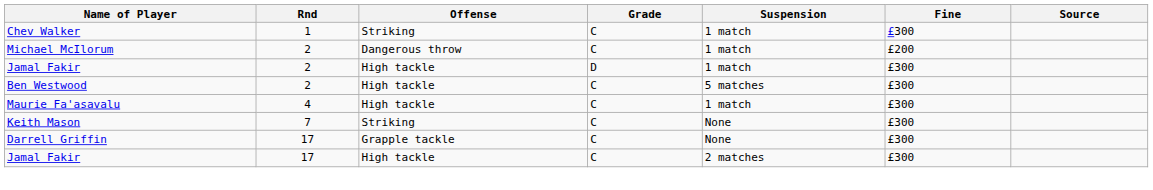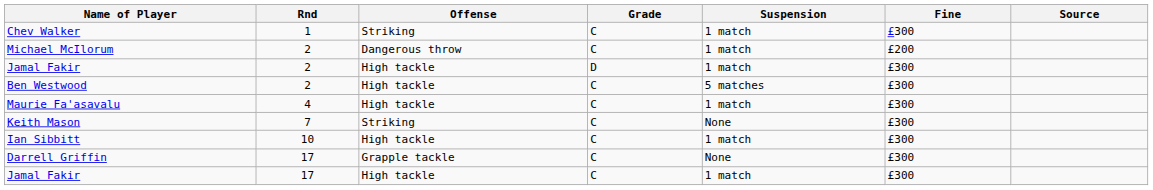 <table class="wikitable sortable" width="85%" border="1">
 <tr>
 <th width="22%">Name of Player</th>
 <th width="9%" abbr="Round">Rnd</th>
 <th width="20%">Offense</th>
 <th width="10%">Grade</th>
 <th width="16%">Suspension</th>
 <th width="11%">Fine</th>
 <th width="12%">Source</th>
 </tr>
 <tr>
 <td><a href='#'>Chev Walker</a></td>
 <td align=center>1</td>
 <td>Striking</td>
 <td>C</td>
 <td>1 match</td>
 <td><a href='#'>£</a>300</td>
 <td></td>
 </tr>
 <tr>
 <td><a href='#'>Michael McIlorum</a></td>
 <td align=center>2</td>
 <td>Dangerous throw</td>
 <td>C</td>
 <td>1 match</td>
 <td>£200</td>
 <td></td>
 </tr>
 <tr>
 <td><a href='#'>Jamal Fakir</a></td>
 <td align=center>2</td>
 <td>High tackle</td>
 <td>D</td>
 <td>1 match</td>
 <td>£300</td>
 <td></td>
 </tr>
 <tr>
 <td><a href='#'>Ben Westwood</a></td>
 <td align=center>2</td>
 <td>High tackle</td>
 <td>C</td>
 <td>5 matches</td>
 <td>£300</td>
 <td></td>
 </tr>
 <tr>
 <td><a href='#'>Maurie Fa'asavalu</a></td>
 <td align=center>4</td>
 <td>High tackle</td>
 <td>C</td>
 <td>1 match</td>
 <td>£300</td>
 <td></td>
 </tr>
 <tr>
 <td><a href='#'>Keith Mason</a></td>
 <td align=center>7</td>
 <td>Striking</td>
 <td>C</td>
 <td>None</td>
 <td>£300</td>
 <td></td>
 </tr>
 <tr>
+<td><a href='#'>Ian Sibbitt</a></td>
+<td align=center>10</td>
+<td>High tackle</td>
+<td>C</td>
+<td>1 match</td>
+<td>£300</td>
+<td></td>
+</tr>
+<tr>
 <td><a href='#'>Darrell Griffin</a></td>
 <td align=center>17</td>
 <td>Grapple tackle</td>
 <td>C</td>
 <td>None</td>
 <td>£300</td>
 <td></td>
 </tr>
 <tr>
 <td><a href='#'>Jamal Fakir</a></td>
 <td align=center>17</td>
 <td>High tackle</td>
 <td>C</td>
-<td>2 matches</td>
+<td>1 match</td>
 <td>£300</td>
 <td></td>
 </tr>
 </table>
